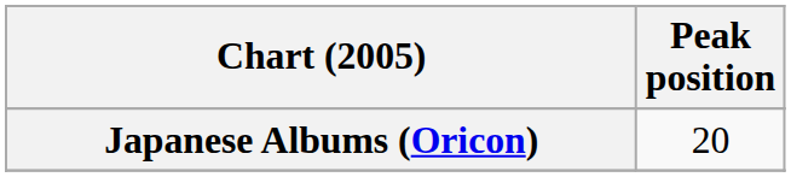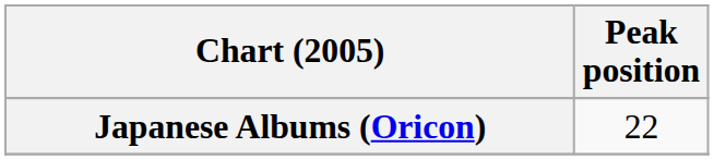 <table class="wikitable sortable plainrowheaders" style="text-align:center">
 <tr>
 <th scope="col" style="width:16em">Chart (2005)</th>
 <th scope="col">Peak<br>position</th>
 </tr>
 <tr>
 </tr>
 <tr>
 <th scope="row">Japanese Albums (<a href='#'>Oricon</a>)</th>
-<td align="center">20</td>
+<td align="center">22</td>
 </tr>
 <tr>
 </tr>
 <tr>
 </tr>
 <tr>
 </tr>
 </table>
